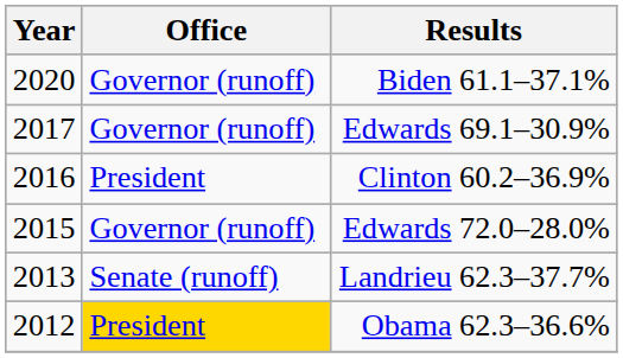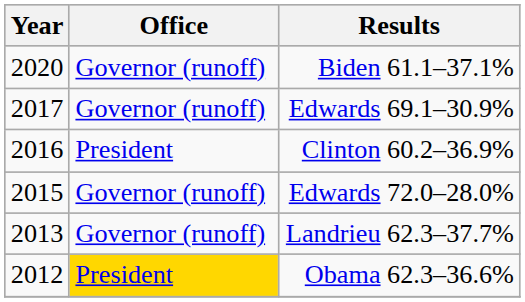 <table class=wikitable>
 <tr>
 <th width="30">Year</th>
 <th width="120">Office</th>
 <th width="140">Results</th>
 </tr>
 <tr>
 <td>2020</td>
 <td><a href='#'>Governor (runoff)</a></td>
 <td align="right" ><a href='#'>Biden</a> 61.1–37.1%</td>
 </tr>
 <tr>
 <td>2017</td>
 <td><a href='#'>Governor (runoff)</a></td>
 <td align="right" ><a href='#'>Edwards</a> 69.1–30.9%</td>
 </tr>
 <tr>
 <td>2016</td>
 <td><a href='#'>President</a></td>
 <td align="right" ><a href='#'>Clinton</a> 60.2–36.9%</td>
 </tr>
 <tr>
 <td>2015</td>
 <td><a href='#'>Governor (runoff)</a></td>
 <td align="right" ><a href='#'>Edwards</a> 72.0–28.0%</td>
 </tr>
 <tr>
 <td>2013</td>
-<td><a href='#'>Senate (runoff)</a></td>
+<td><a href='#'>Governor (runoff)</a></td>
 <td align="right" ><a href='#'>Landrieu</a> 62.3–37.7%</td>
 </tr>
 <tr>
 <td>2012</td>
 <td style="background: gold;"><a href='#'>President</a></td>
 <td align="right" ><a href='#'>Obama</a> 62.3–36.6%</td>
 </tr>
 <tr>
 </tr>
 </table>
